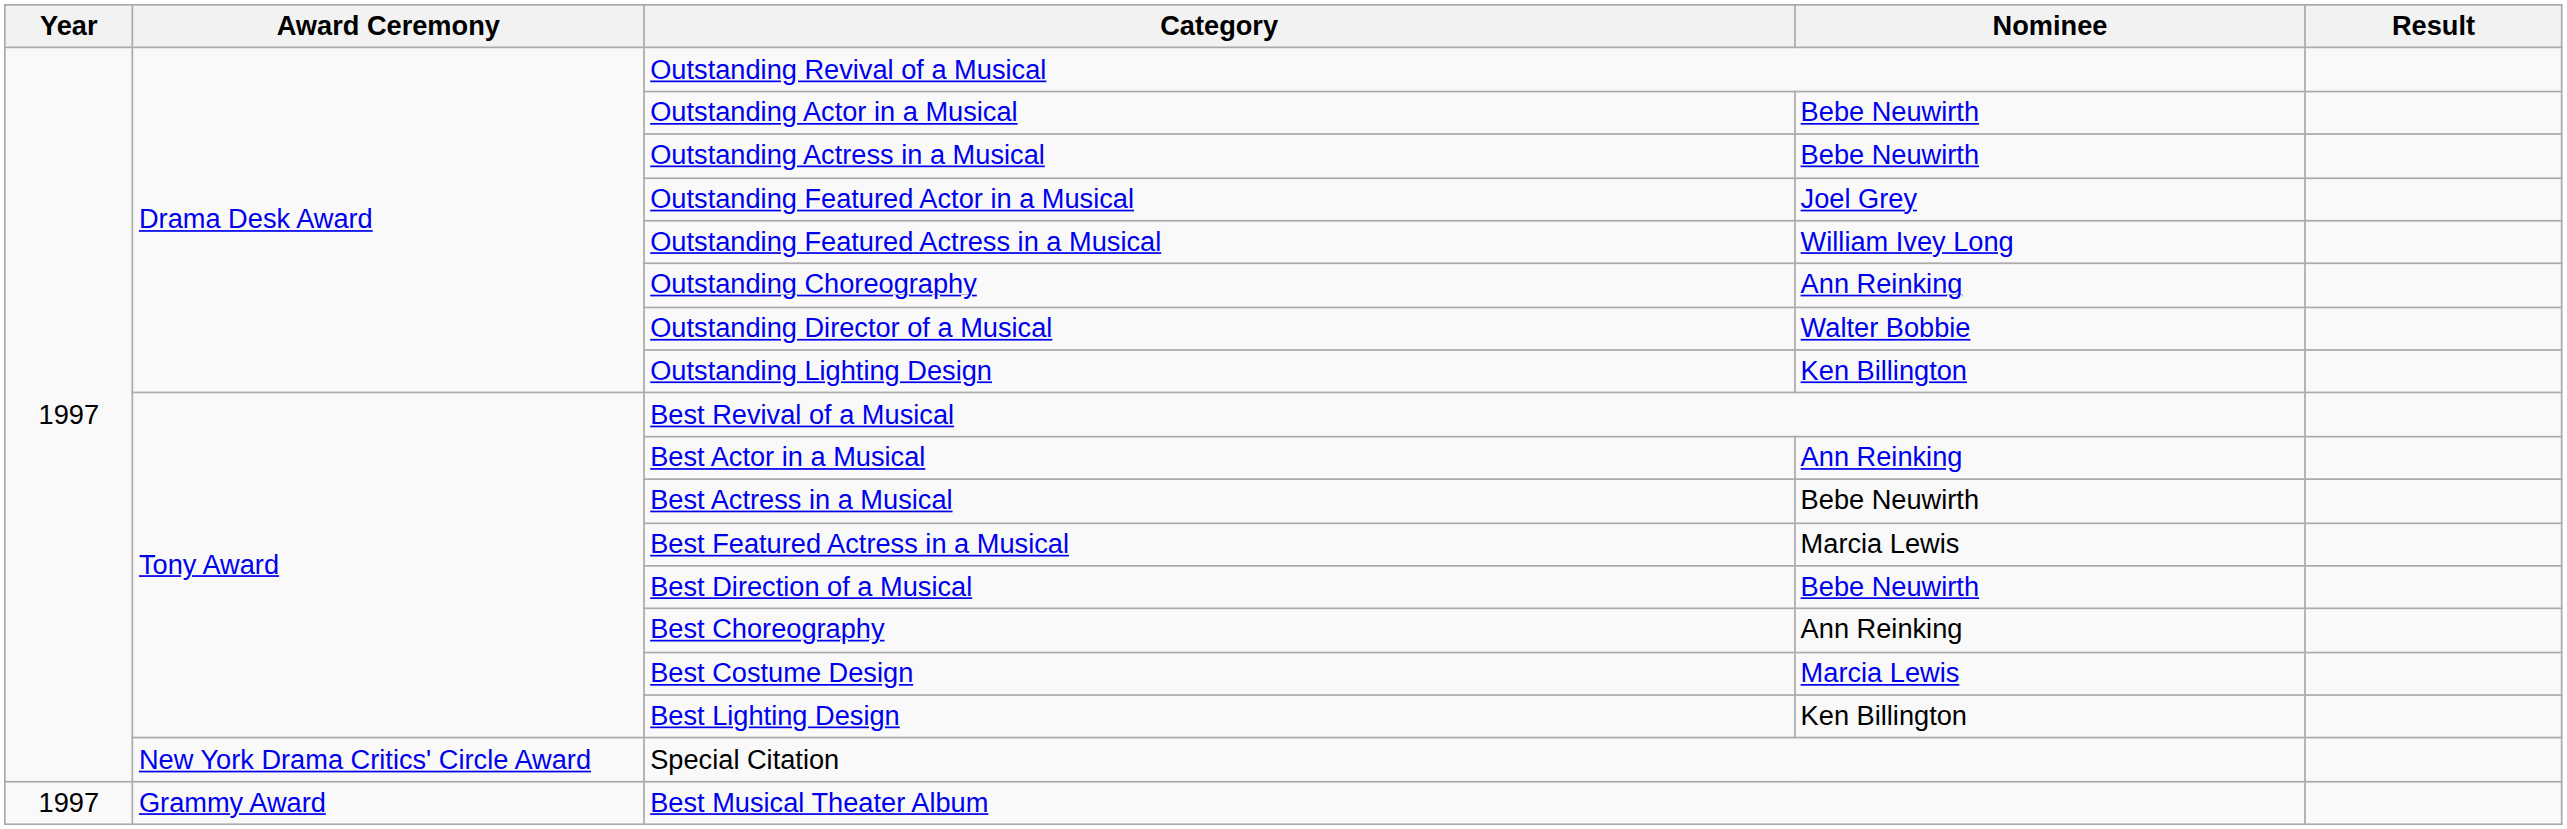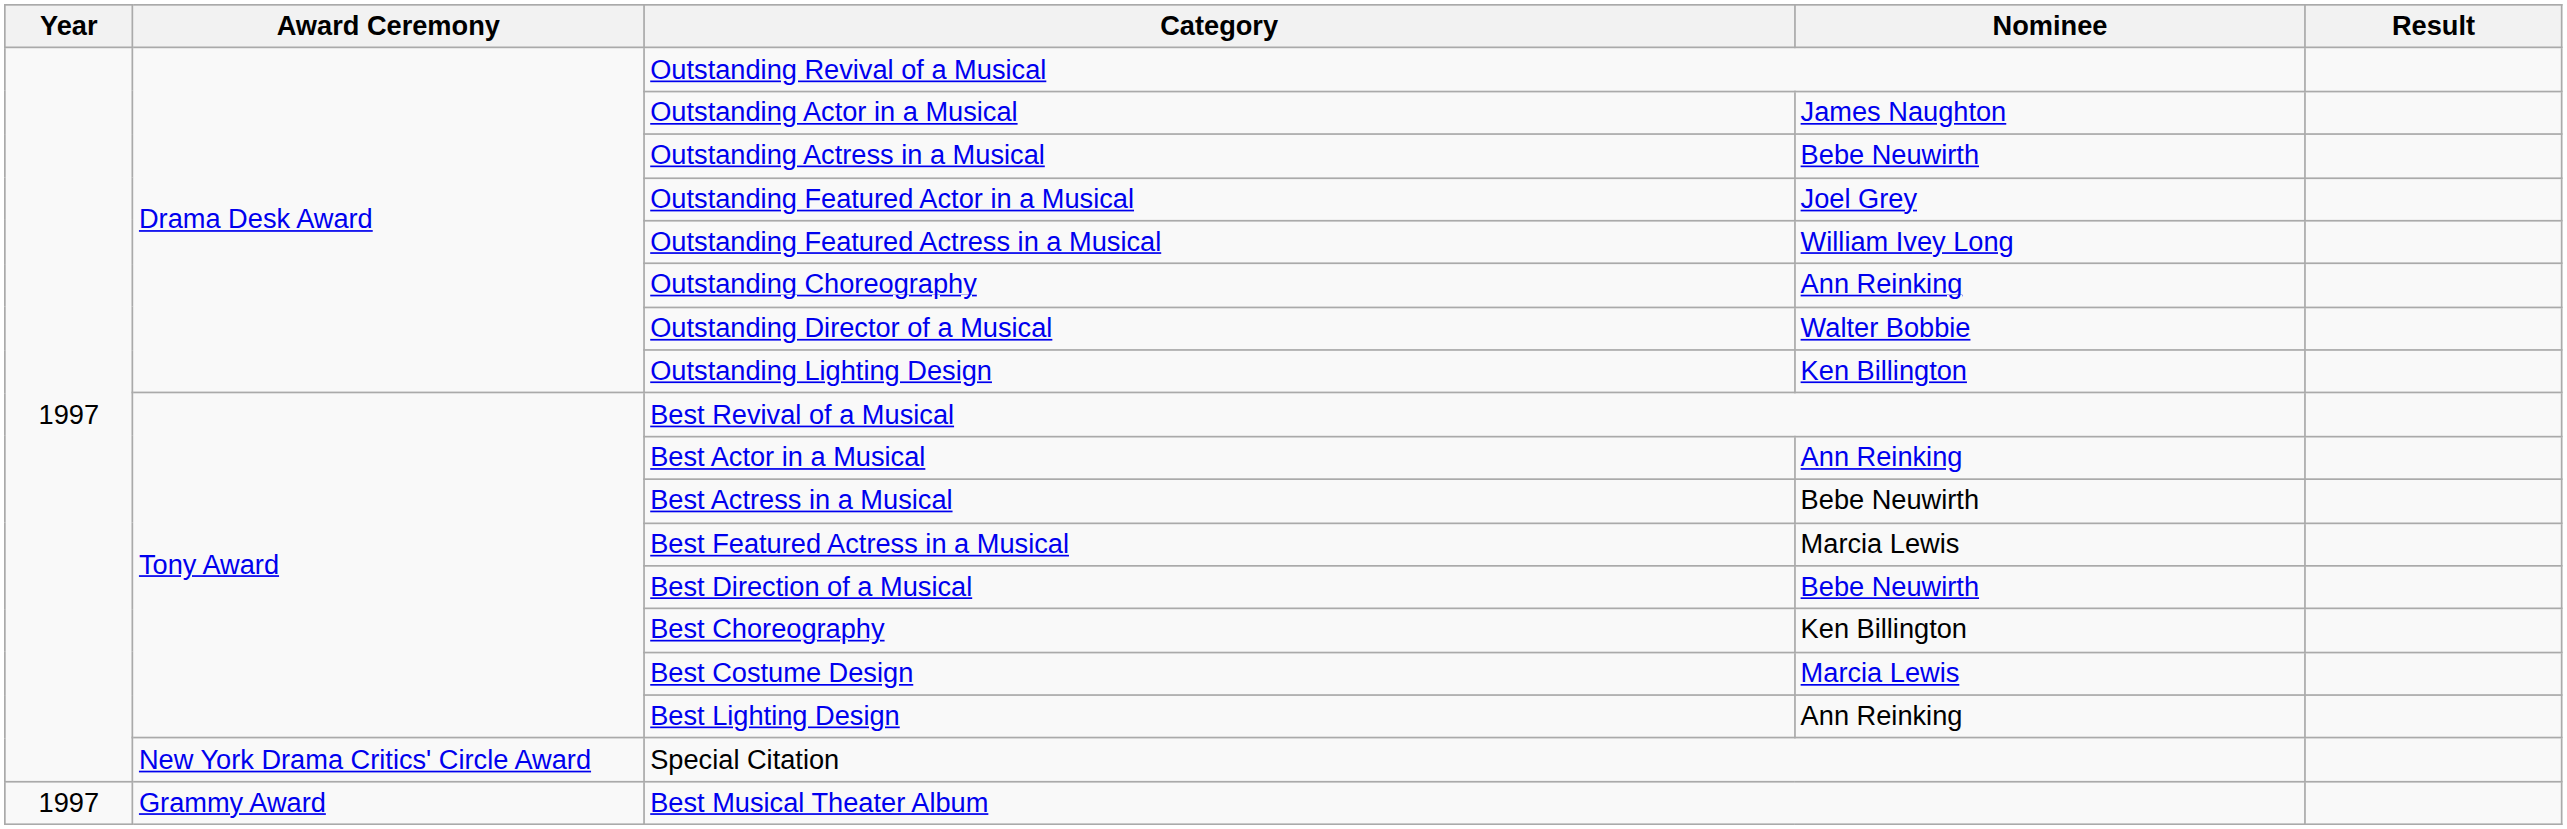 <table class="wikitable" width="95%">
 <tr>
 <th width="5%">Year</th>
 <th width="20%">Award Ceremony</th>
 <th width="45%">Category</th>
 <th width="20%">Nominee</th>
 <th width="10%">Result</th>
 </tr>
 <tr>
 <td rowspan="17" align="center">1997</td>
 <td rowspan="8"><a href='#'>Drama Desk Award</a></td>
 <td colspan="2"><a href='#'>Outstanding Revival of a Musical</a></td>
 <td></td>
 </tr>
 <tr>
 <td><a href='#'>Outstanding Actor in a Musical</a></td>
-<td><a href='#'>Bebe Neuwirth</a></td>
+<td><a href='#'>James Naughton</a></td>
 <td></td>
 </tr>
 <tr>
 <td><a href='#'>Outstanding Actress in a Musical</a></td>
 <td><a href='#'>Bebe Neuwirth</a></td>
 <td></td>
 </tr>
 <tr>
 <td><a href='#'>Outstanding Featured Actor in a Musical</a></td>
 <td><a href='#'>Joel Grey</a></td>
 <td></td>
 </tr>
 <tr>
 <td><a href='#'>Outstanding Featured Actress in a Musical</a></td>
 <td><a href='#'>William Ivey Long</a></td>
 <td></td>
 </tr>
 <tr>
 <td><a href='#'>Outstanding Choreography</a></td>
 <td><a href='#'>Ann Reinking</a></td>
 <td></td>
 </tr>
 <tr>
 <td><a href='#'>Outstanding Director of a Musical</a></td>
 <td><a href='#'>Walter Bobbie</a></td>
 <td></td>
 </tr>
 <tr>
 <td><a href='#'>Outstanding Lighting Design</a></td>
 <td><a href='#'>Ken Billington</a></td>
 <td></td>
 </tr>
 <tr>
 <td rowspan="8"><a href='#'>Tony Award</a></td>
 <td colspan="2"><a href='#'>Best Revival of a Musical</a></td>
 <td></td>
 </tr>
 <tr>
 <td><a href='#'>Best Actor in a Musical</a></td>
 <td><a href='#'>Ann Reinking</a></td>
 <td></td>
 </tr>
 <tr>
 <td><a href='#'>Best Actress in a Musical</a></td>
 <td>Bebe Neuwirth</td>
 <td></td>
 </tr>
 <tr>
 <td><a href='#'>Best Featured Actress in a Musical</a></td>
 <td>Marcia Lewis</td>
 <td></td>
 </tr>
 <tr>
 <td><a href='#'>Best Direction of a Musical</a></td>
 <td><a href='#'>Bebe Neuwirth</a></td>
 <td></td>
 </tr>
 <tr>
 <td><a href='#'>Best Choreography</a></td>
-<td>Ann Reinking</td>
+<td>Ken Billington</td>
 <td></td>
 </tr>
 <tr>
 <td><a href='#'>Best Costume Design</a></td>
 <td><a href='#'>Marcia Lewis</a></td>
 <td></td>
 </tr>
 <tr>
 <td><a href='#'>Best Lighting Design</a></td>
-<td>Ken Billington</td>
+<td>Ann Reinking</td>
 <td></td>
 </tr>
 <tr>
 <td><a href='#'>New York Drama Critics' Circle Award</a></td>
 <td colspan="2">Special Citation</td>
 <td></td>
 </tr>
 <tr>
 <td align="center">1997</td>
 <td rowspan="1"><a href='#'>Grammy Award</a></td>
 <td colspan="2"><a href='#'>Best Musical Theater Album</a></td>
 <td></td>
 </tr>
 </table>
